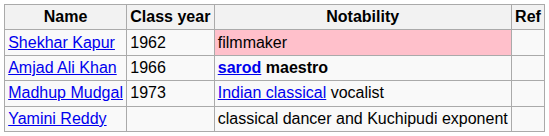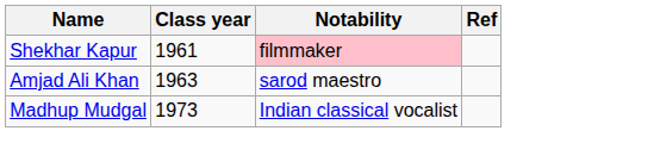 <table class="wikitable">
 <tr>
 <th>Name</th>
 <th>Class year</th>
 <th>Notability</th>
 <th>Ref</th>
 </tr>
 <tr>
 <td><a href='#'>Shekhar Kapur</a></td>
-<td>1962</td>
+<td>1961</td>
 <td style="background: pink;">filmmaker</td>
 <td></td>
 </tr>
 <tr>
 <td><a href='#'>Amjad Ali Khan</a></td>
-<td>1966</td>
-<td><strong><a href='#'>sarod</a> maestro</strong></td>
+<td>1963</td>
+<td><a href='#'>sarod</a> maestro</td>
 <td></td>
 </tr>
 <tr>
 <td><a href='#'>Madhup Mudgal</a></td>
 <td>1973</td>
 <td><a href='#'>Indian classical</a> vocalist</td>
 <td></td>
 </tr>
-<tr>
-<td><a href='#'>Yamini Reddy</a></td>
-<td></td>
-<td>classical dancer and Kuchipudi exponent</td>
-<td></td>
-</tr>
 </table>
